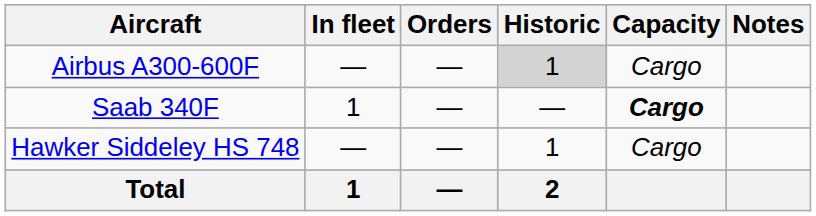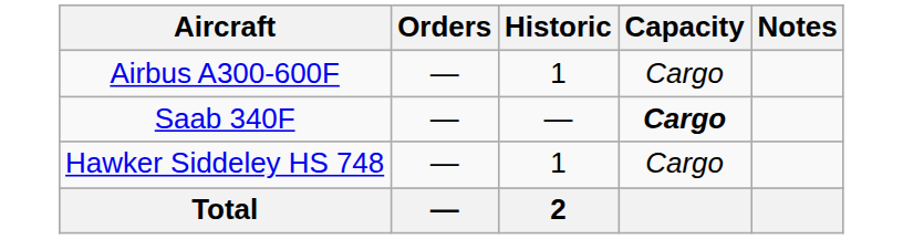 <table class="wikitable" style="margin:0.5em auto">
 <tr>
 <th>Aircraft</th>
-<th>In fleet</th>
 <th>Orders</th>
 <th>Historic</th>
 <th>Capacity</th>
 <th>Notes</th>
 </tr>
 <tr>
 <td align=center><a href='#'>Airbus A300-600F</a></td>
 <td align=center>—</td>
-<td align=center>—</td>
-<td align=center style="background: lightgrey;">1</td>
+<td align=center>1</td>
 <td align=center><em>Cargo</em></td>
 <td align=center></td>
 </tr>
 <tr>
 <td align=center><a href='#'>Saab 340F</a></td>
-<td align=center>1</td>
 <td align=center>—</td>
 <td align=center>—</td>
 <td align=center><strong><em>Cargo</em></strong></td>
 <td align=center></td>
 </tr>
 <tr>
 <td align=center><a href='#'>Hawker Siddeley HS 748</a></td>
 <td align=center>—</td>
-<td align=center>—</td>
 <td align=center>1</td>
 <td align=center><em>Cargo</em></td>
 <td align=center></td>
 </tr>
 <tr>
 <th>Total</th>
-<th>1</th>
 <th>—</th>
 <th>2</th>
 <th></th>
 <th></th>
 </tr>
 </table>
